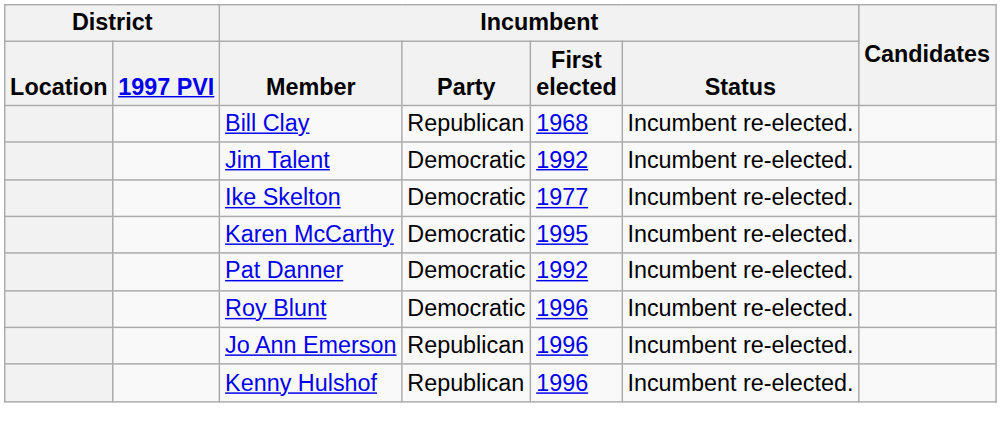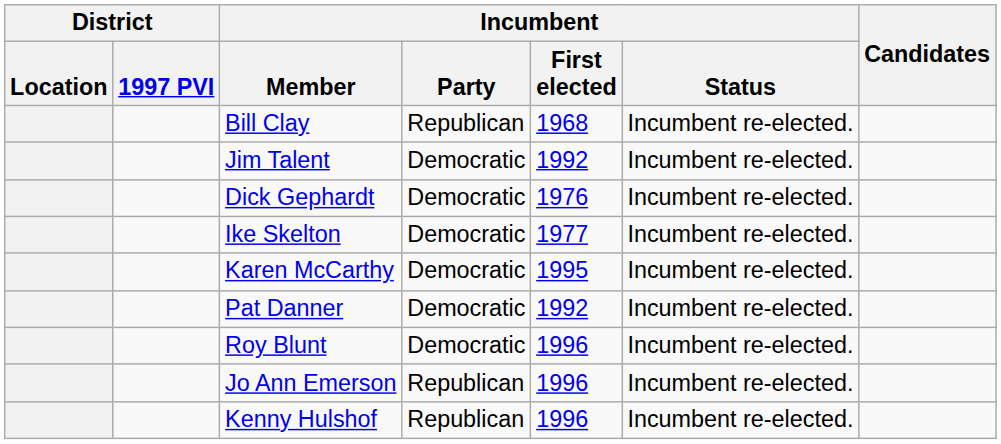 <table class="wikitable sortable">
 <tr>
 <th colspan=2>District</th>
 <th colspan=4>Incumbent</th>
 <th rowspan=2 class="unsortable">Candidates</th>
 </tr>
 <tr valign=bottom>
 <th>Location</th>
 <th><a href='#'>1997 PVI</a></th>
 <th>Member</th>
 <th>Party</th>
 <th>First<br>elected</th>
 <th>Status</th>
 </tr>
 <tr>
 <th></th>
 <td></td>
 <td><a href='#'>Bill Clay</a></td>
 <td>Republican</td>
 <td><a href='#'>1968</a></td>
 <td>Incumbent re-elected.</td>
 <td nowrap></td>
 </tr>
 <tr>
 <th></th>
 <td></td>
 <td><a href='#'>Jim Talent</a></td>
 <td>Democratic</td>
 <td><a href='#'>1992</a></td>
+<td>Incumbent re-elected.</td>
+<td nowrap></td>
+</tr>
+<tr>
+<th></th>
+<td></td>
+<td><a href='#'>Dick Gephardt</a></td>
+<td>Democratic</td>
+<td><a href='#'>1976</a></td>
 <td>Incumbent re-elected.</td>
 <td nowrap></td>
 </tr>
 <tr>
 <th></th>
 <td></td>
 <td><a href='#'>Ike Skelton</a></td>
 <td>Democratic</td>
 <td><a href='#'>1977</a></td>
 <td>Incumbent re-elected.</td>
 <td nowrap></td>
 </tr>
 <tr>
 <th></th>
 <td></td>
 <td><a href='#'>Karen McCarthy</a></td>
 <td>Democratic</td>
 <td><a href='#'>1995</a></td>
 <td>Incumbent re-elected.</td>
 <td nowrap></td>
 </tr>
 <tr>
 <th></th>
 <td></td>
 <td><a href='#'>Pat Danner</a></td>
 <td>Democratic</td>
 <td><a href='#'>1992</a></td>
 <td>Incumbent re-elected.</td>
 <td nowrap></td>
 </tr>
 <tr>
 <th></th>
 <td></td>
 <td><a href='#'>Roy Blunt</a></td>
 <td>Democratic</td>
 <td><a href='#'>1996</a></td>
 <td>Incumbent re-elected.</td>
 <td nowrap></td>
 </tr>
 <tr>
 <th></th>
 <td></td>
 <td><a href='#'>Jo Ann Emerson</a></td>
 <td>Republican</td>
 <td><a href='#'>1996</a></td>
 <td>Incumbent re-elected.</td>
 <td nowrap></td>
 </tr>
 <tr>
 <th></th>
 <td></td>
 <td><a href='#'>Kenny Hulshof</a></td>
 <td>Republican</td>
 <td><a href='#'>1996</a></td>
 <td>Incumbent re-elected.</td>
 <td nowrap></td>
 </tr>
 </table>
